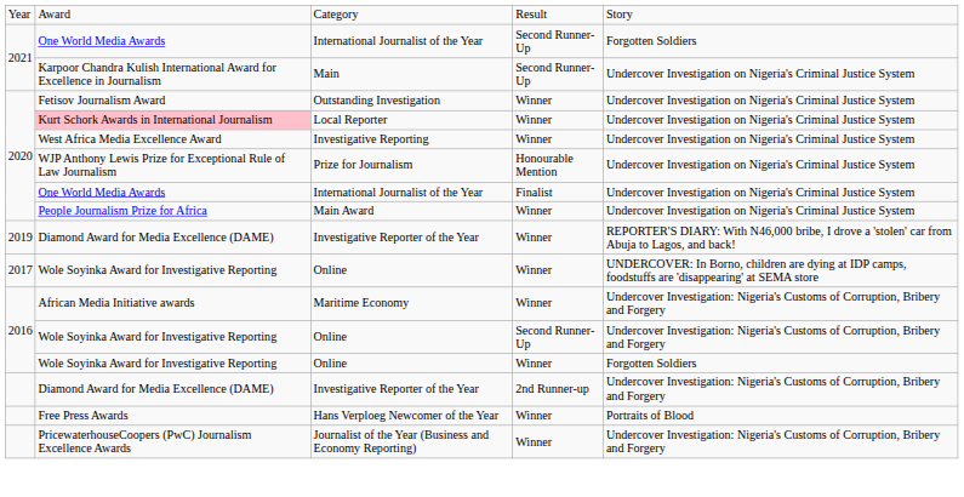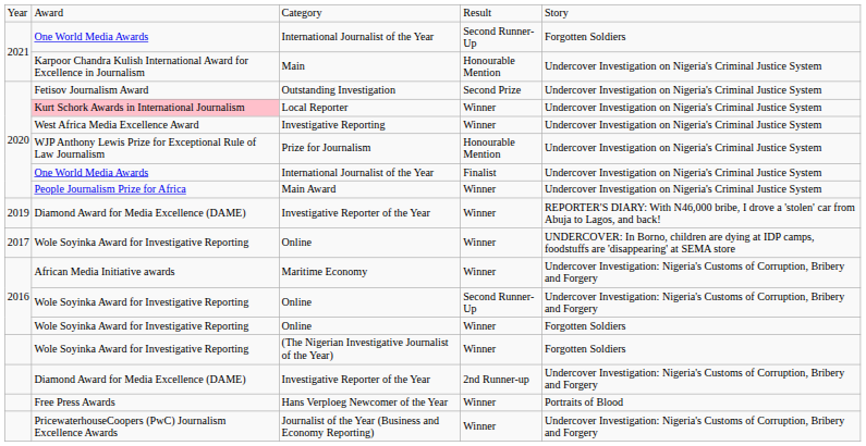 <table class="wikitable">
 <tr>
 <td>Year</td>
 <td>Award</td>
 <td>Category</td>
 <td>Result</td>
 <td>Story</td>
 </tr>
 <tr>
 <td rowspan="2">2021</td>
 <td><a href='#'>One World Media Awards</a></td>
 <td>International Journalist of the Year</td>
 <td>Second Runner-Up</td>
 <td>Forgotten Soldiers</td>
 </tr>
 <tr>
 <td>Karpoor Chandra Kulish International Award for Excellence in Journalism</td>
 <td>Main</td>
-<td>Second Runner-Up</td>
+<td>Honourable Mention</td>
 <td>Undercover Investigation on Nigeria's Criminal Justice System</td>
 </tr>
 <tr>
 <td rowspan="6">2020</td>
 <td>Fetisov Journalism Award</td>
 <td>Outstanding Investigation</td>
-<td>Winner</td>
+<td>Second Prize</td>
 <td>Undercover Investigation on Nigeria's Criminal Justice System</td>
 </tr>
 <tr>
 <td style="background: pink;">Kurt Schork Awards in International Journalism</td>
 <td>Local Reporter</td>
 <td>Winner</td>
 <td>Undercover Investigation on Nigeria's Criminal Justice System</td>
 </tr>
 <tr>
 <td>West Africa Media Excellence Award</td>
 <td>Investigative Reporting</td>
 <td>Winner</td>
 <td>Undercover Investigation on Nigeria's Criminal Justice System</td>
 </tr>
 <tr>
 <td>WJP Anthony Lewis Prize for Exceptional Rule of Law Journalism</td>
 <td>Prize for Journalism</td>
 <td>Honourable Mention</td>
 <td>Undercover Investigation on Nigeria's Criminal Justice System</td>
 </tr>
 <tr>
 <td><a href='#'>One World Media Awards</a></td>
 <td>International Journalist of the Year</td>
 <td>Finalist</td>
 <td>Undercover Investigation on Nigeria's Criminal Justice System</td>
 </tr>
 <tr>
 <td><a href='#'>People Journalism Prize for Africa</a></td>
 <td>Main Award</td>
 <td>Winner</td>
 <td>Undercover Investigation on Nigeria's Criminal Justice System</td>
 </tr>
 <tr>
 <td>2019</td>
 <td>Diamond Award for Media Excellence (DAME)</td>
 <td>Investigative Reporter of the Year</td>
 <td>Winner</td>
 <td>REPORTER'S DIARY: With N46,000 bribe, I drove a 'stolen' car from Abuja to Lagos, and back!</td>
 </tr>
 <tr>
 <td>2017</td>
 <td>Wole Soyinka Award for Investigative Reporting</td>
 <td>Online</td>
 <td>Winner</td>
 <td>UNDERCOVER: In Borno, children are dying at IDP camps, foodstuffs are 'disappearing' at SEMA store</td>
 </tr>
 <tr>
 <td rowspan="3">2016</td>
 <td>African Media Initiative awards</td>
 <td>Maritime Economy</td>
 <td>Winner</td>
 <td>Undercover Investigation: Nigeria's Customs of Corruption, Bribery and Forgery</td>
 </tr>
 <tr>
 <td>Wole Soyinka Award for Investigative Reporting</td>
 <td>Online</td>
 <td>Second Runner-Up</td>
 <td>Undercover Investigation: Nigeria's Customs of Corruption, Bribery and Forgery</td>
 </tr>
 <tr>
 <td>Wole Soyinka Award for Investigative Reporting</td>
 <td>Online</td>
 <td>Winner</td>
 <td>Forgotten Soldiers</td>
 </tr>
 <tr>
 <td></td>
+<td>Wole Soyinka Award for Investigative Reporting</td>
+<td>(The Nigerian Investigative Journalist of the Year)</td>
+<td>Winner</td>
+<td>Forgotten Soldiers</td>
+</tr>
+<tr>
+<td></td>
 <td>Diamond Award for Media Excellence (DAME)</td>
 <td>Investigative Reporter of the Year</td>
 <td>2nd Runner-up</td>
 <td>Undercover Investigation: Nigeria's Customs of Corruption, Bribery and Forgery</td>
 </tr>
 <tr>
 <td></td>
 <td>Free Press Awards</td>
 <td>Hans Verploeg Newcomer of the Year</td>
 <td>Winner</td>
 <td>Portraits of Blood</td>
 </tr>
 <tr>
 <td></td>
 <td>PricewaterhouseCoopers (PwC) Journalism Excellence Awards</td>
 <td>Journalist of the Year (Business and Economy Reporting)</td>
 <td>Winner</td>
 <td>Undercover Investigation: Nigeria's Customs of Corruption, Bribery and Forgery</td>
 </tr>
 </table>
